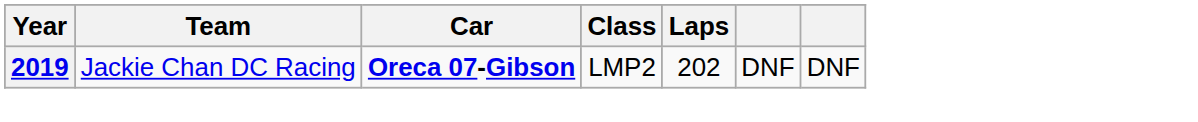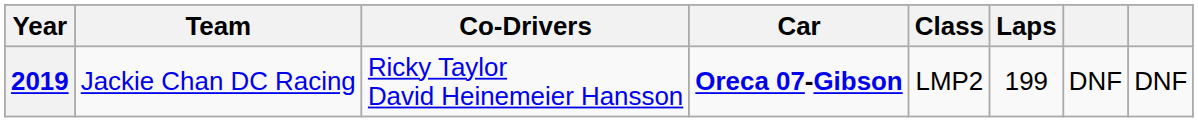 <table class="wikitable" style="text-align:center; font-size:90%">
 <tr>
 <th>Year</th>
 <th>Team</th>
+<th>Co-Drivers</th>
 <th>Car</th>
 <th>Class</th>
 <th>Laps</th>
 <th></th>
 <th></th>
 </tr>
 <tr>
 <th><a href='#'>2019</a></th>
 <td align="left"nowrap> <a href='#'>Jackie Chan DC Racing</a></td>
+<td align="left"nowrap> <a href='#'>Ricky Taylor</a><br> <a href='#'>David Heinemeier Hansson</a></td>
 <td align="left"nowrap><strong><a href='#'>Oreca 07</a>-<a href='#'>Gibson</a></strong></td>
 <td>LMP2</td>
-<td>202</td>
+<td>199</td>
 <td>DNF</td>
 <td>DNF</td>
 </tr>
 </table>
